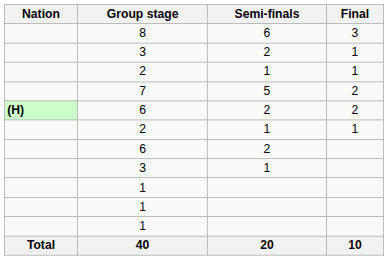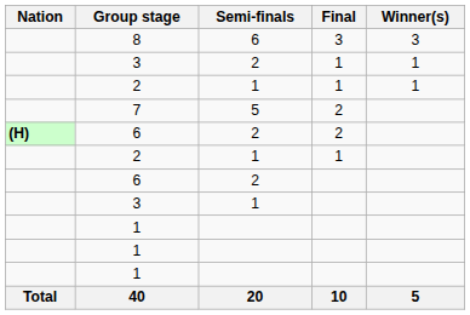 <table class="wikitable sortable" style="text-align: center; width:500px ">
 <tr>
 <th>Nation</th>
 <th>Group stage</th>
 <th>Semi-finals</th>
 <th>Final</th>
+<th>Winner(s)</th>
 </tr>
 <tr>
 <td align="left"></td>
 <td>8</td>
 <td>6</td>
+<td>3</td>
 <td>3</td>
 </tr>
 <tr>
 <td align="left"></td>
 <td>3</td>
 <td>2</td>
 <td>1</td>
+<td>1</td>
 </tr>
 <tr>
 <td align="left"></td>
 <td>2</td>
+<td>1</td>
 <td>1</td>
 <td>1</td>
 </tr>
 <tr>
 <td align="left"></td>
 <td>7</td>
 <td>5</td>
 <td>2</td>
+<td></td>
 </tr>
 <tr>
 <td align="left" bgcolor="#ccffcc"> <strong>(H)</strong></td>
 <td>6</td>
 <td>2</td>
 <td>2</td>
+<td></td>
 </tr>
 <tr>
 <td align="left"></td>
 <td>2</td>
 <td>1</td>
 <td>1</td>
+<td></td>
 </tr>
 <tr>
 <td align="left"></td>
 <td>6</td>
 <td>2</td>
 <td></td>
+<td></td>
 </tr>
 <tr>
 <td align="left"></td>
 <td>3</td>
-<td>1</td>
-<td></td>
-</tr>
-<tr>
-<td align="left"></td>
 <td>1</td>
 <td></td>
 <td></td>
 </tr>
 <tr>
 <td align="left"></td>
 <td>1</td>
 <td></td>
 <td></td>
+<td></td>
 </tr>
 <tr>
 <td align="left"></td>
 <td>1</td>
+<td></td>
+<td></td>
+<td></td>
+</tr>
+<tr>
+<td align="left"></td>
+<td>1</td>
+<td></td>
 <td></td>
 <td></td>
 </tr>
 <tr>
 <th>Total</th>
 <th>40</th>
 <th>20</th>
 <th>10</th>
+<th>5</th>
 </tr>
 </table>
